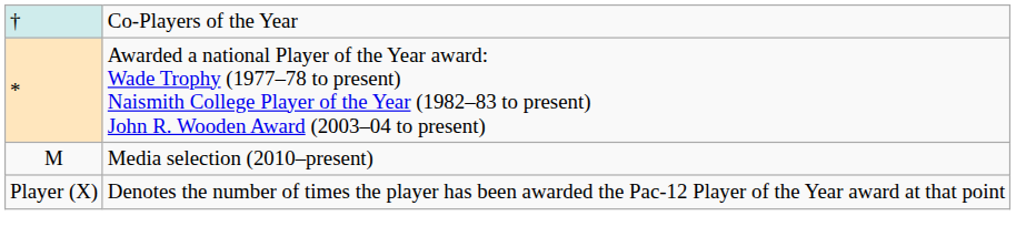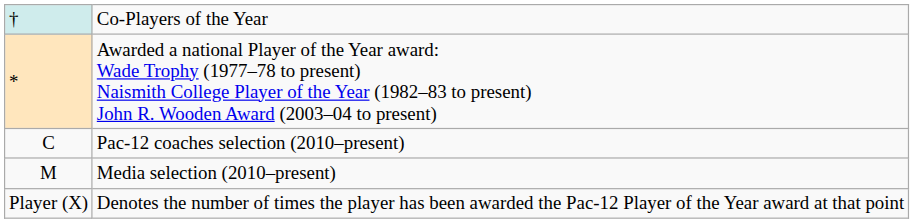 <table class="wikitable">
 <tr>
 <td style="background-color:#CFECEC;">†</td>
 <td>Co-Players of the Year</td>
 </tr>
 <tr>
 <td style="background-color:#FFE6BD">*</td>
 <td>Awarded a national Player of the Year award: <br><a href='#'>Wade Trophy</a> (1977–78 to present)<br><a href='#'>Naismith College Player of the Year</a> (1982–83 to present)<br> <a href='#'>John R. Wooden Award</a> (2003–04 to present)</td>
 </tr>
 <tr>
+<td align="center">C</td>
+<td>Pac-12 coaches selection (2010–present)</td>
+</tr>
+<tr>
 <td align="center">M</td>
 <td>Media selection (2010–present)</td>
 </tr>
 <tr>
 <td>Player (X)</td>
 <td>Denotes the number of times the player has been awarded the Pac-12 Player of the Year award at that point</td>
 </tr>
 </table>
